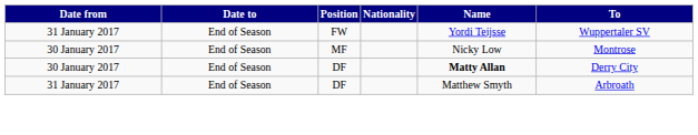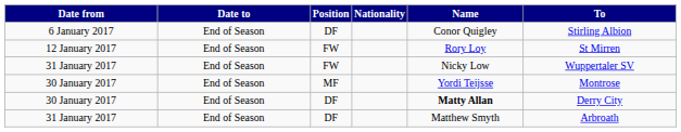 <table class="wikitable"  style="text-align:center; font-size:90%; ">
 <tr>
 <th style="background:#000080; color:white; width:200px;">Date from</th>
 <th style="background:#000080; color:white; width:200px;">Date to</th>
 <th style="background:#000080; color:white; width:45px;">Position</th>
 <th style="background:#000080; color:white; width:45px;">Nationality</th>
 <th style="background:#000080; color:white; width:150px;">Name</th>
 <th style="background:#000080; color:white; width:200px;">To</th>
 </tr>
 <tr>
+<td>6 January 2017</td>
+<td>End of Season</td>
+<td>DF</td>
+<td></td>
+<td>Conor Quigley</td>
+<td><a href='#'>Stirling Albion</a></td>
+</tr>
+<tr>
+<td>12 January 2017</td>
+<td>End of Season</td>
+<td>FW</td>
+<td></td>
+<td><a href='#'>Rory Loy</a></td>
+<td><a href='#'>St Mirren</a></td>
+</tr>
+<tr>
 <td>31 January 2017</td>
 <td>End of Season</td>
 <td>FW</td>
 <td></td>
-<td><a href='#'>Yordi Teijsse</a></td>
+<td>Nicky Low</td>
 <td><a href='#'>Wuppertaler SV</a></td>
 </tr>
 <tr>
 <td>30 January 2017</td>
 <td>End of Season</td>
 <td>MF</td>
 <td></td>
-<td>Nicky Low</td>
+<td><a href='#'>Yordi Teijsse</a></td>
 <td><a href='#'>Montrose</a></td>
 </tr>
 <tr>
 <td>30 January 2017</td>
 <td>End of Season</td>
 <td>DF</td>
 <td></td>
 <td><strong>Matty Allan</strong></td>
 <td><a href='#'>Derry City</a></td>
 </tr>
 <tr>
 <td>31 January 2017</td>
 <td>End of Season</td>
 <td>DF</td>
 <td></td>
 <td>Matthew Smyth</td>
 <td><a href='#'>Arbroath</a></td>
 </tr>
 </table>
